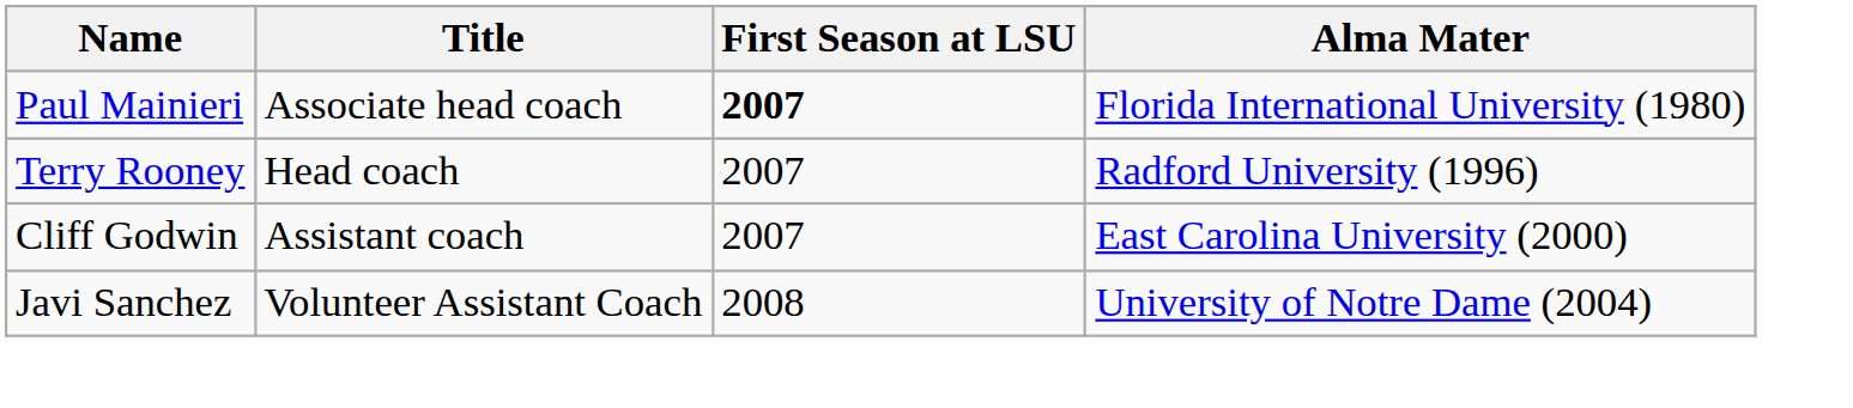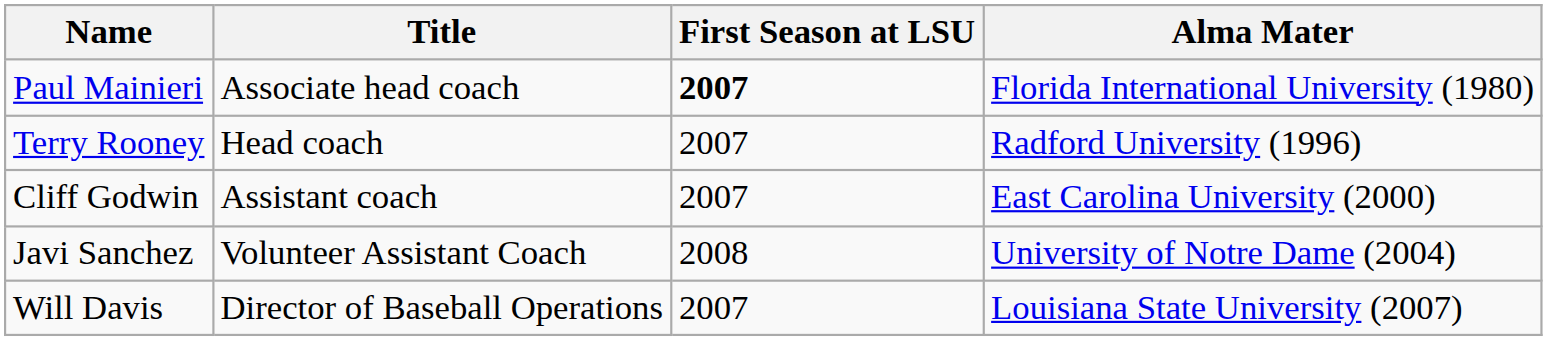 <table class="wikitable">
 <tr>
 <th>Name</th>
 <th>Title</th>
 <th>First Season at LSU</th>
 <th>Alma Mater</th>
 </tr>
 <tr>
 <td><a href='#'>Paul Mainieri</a></td>
 <td>Associate head coach</td>
 <td><strong>2007</strong></td>
 <td><a href='#'>Florida International University</a> (1980)</td>
 </tr>
 <tr>
 <td><a href='#'>Terry Rooney</a></td>
 <td>Head coach</td>
 <td>2007</td>
 <td><a href='#'>Radford University</a> (1996)</td>
 </tr>
 <tr>
 <td>Cliff Godwin</td>
 <td>Assistant coach</td>
 <td>2007</td>
 <td><a href='#'>East Carolina University</a> (2000)</td>
 </tr>
 <tr>
 <td>Javi Sanchez</td>
 <td>Volunteer Assistant Coach</td>
 <td>2008</td>
 <td><a href='#'>University of Notre Dame</a> (2004)</td>
 </tr>
+<tr>
+<td>Will Davis</td>
+<td>Director of Baseball Operations</td>
+<td>2007</td>
+<td><a href='#'>Louisiana State University</a> (2007)</td>
+</tr>
 </table>
